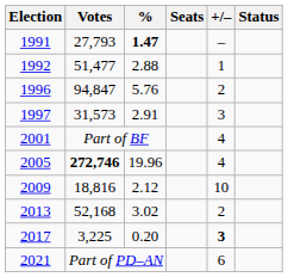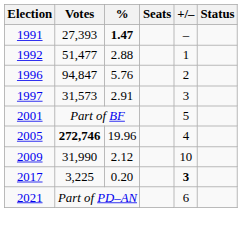 <table class=wikitable style=text-align:center>
 <tr>
 <th>Election</th>
 <th>Votes</th>
 <th>%</th>
 <th>Seats</th>
 <th>+/–</th>
 <th>Status</th>
 </tr>
 <tr>
 <td><a href='#'>1991</a></td>
-<td>27,793</td>
+<td>27,393</td>
 <td><strong>1.47</strong></td>
 <td></td>
 <td>–</td>
 <td></td>
 </tr>
 <tr>
 <td><a href='#'>1992</a></td>
 <td>51,477</td>
 <td>2.88</td>
 <td></td>
 <td>1</td>
 <td></td>
 </tr>
 <tr>
 <td><a href='#'>1996</a></td>
 <td>94,847</td>
 <td>5.76</td>
 <td></td>
 <td>2</td>
 <td></td>
 </tr>
 <tr>
 <td><a href='#'>1997</a></td>
 <td>31,573</td>
 <td>2.91</td>
 <td></td>
 <td>3</td>
 <td></td>
 </tr>
 <tr>
 <td><a href='#'>2001</a></td>
 <td colspan=2><em>Part of <a href='#'>BF</a></em></td>
 <td></td>
-<td> 4</td>
+<td> 5</td>
 <td></td>
 </tr>
 <tr>
 <td><a href='#'>2005</a></td>
 <td><strong>272,746</strong></td>
 <td>19.96</td>
 <td></td>
 <td>4</td>
 <td></td>
 </tr>
 <tr>
 <td><a href='#'>2009</a></td>
-<td>18,816</td>
+<td>31,990</td>
 <td>2.12</td>
 <td></td>
 <td>10</td>
-<td></td>
-</tr>
-<tr>
-<td><a href='#'>2013</a></td>
-<td>52,168</td>
-<td>3.02</td>
-<td></td>
-<td>2</td>
 <td></td>
 </tr>
 <tr>
 <td><a href='#'>2017</a></td>
 <td>3,225</td>
 <td>0.20</td>
 <td></td>
 <td><strong> 3</strong></td>
 <td></td>
 </tr>
 <tr>
 <td><a href='#'>2021</a></td>
 <td colspan=2><em>Part of <a href='#'>PD–AN</a></em></td>
 <td></td>
 <td>6</td>
 <td></td>
 </tr>
 </table>
